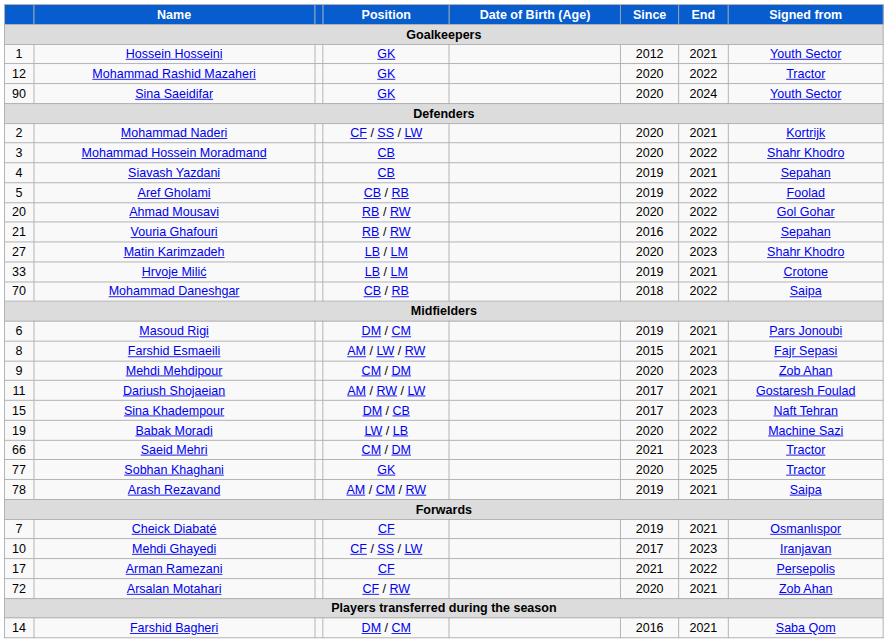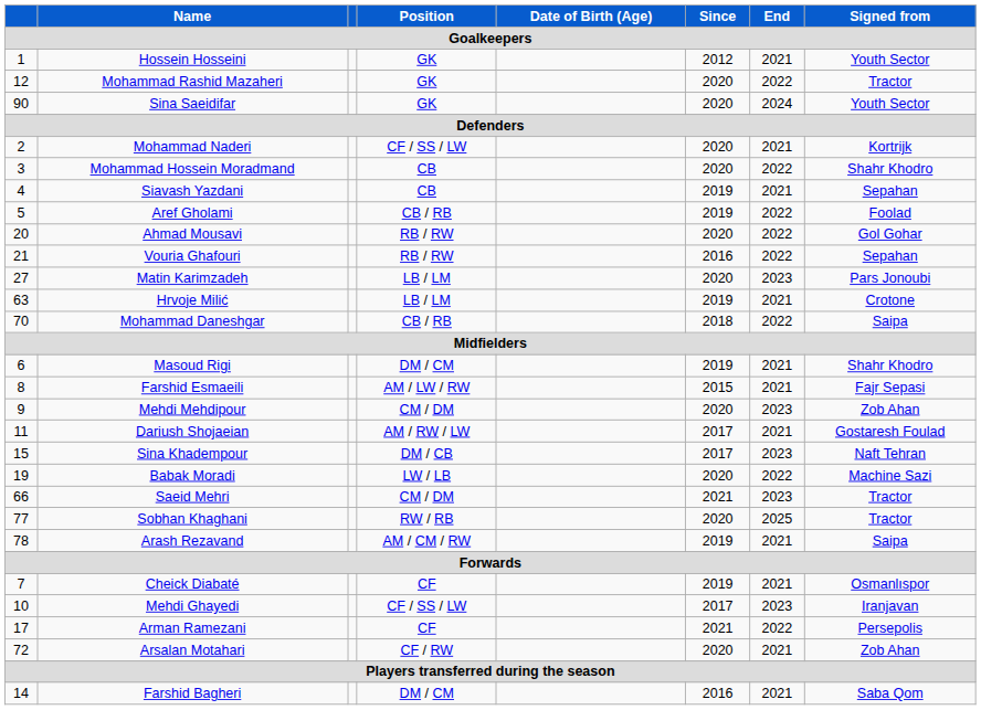 <table class="wikitable" style="text-align:center; font-size:90%; width:80%;">
 <tr>
 <th style="background:#075CCE; color:white; text-align:center;"></th>
 <th style="background:#075CCE; color:white; text-align:center;">Name</th>
 <th style="background:#075CCE; color:white; text-align:center;"></th>
 <th style="background:#075CCE; color:white; text-align:center;">Position</th>
 <th style="background:#075CCE; color:white; text-align:center;">Date of Birth (Age)</th>
 <th style="background:#075CCE; color:white; text-align:center;">Since</th>
 <th style="background:#075CCE; color:white; text-align:center;">End</th>
 <th style="background:#075CCE; color:white; text-align:center;">Signed from</th>
 </tr>
 <tr>
 <th colspan=10 style="background: #DCDCDC" align=right>Goalkeepers</th>
 </tr>
 <tr>
 <td>1</td>
 <td><a href='#'>Hossein Hosseini</a></td>
 <td></td>
 <td><a href='#'>GK</a></td>
 <td></td>
 <td>2012</td>
 <td>2021</td>
 <td> <a href='#'>Youth Sector</a></td>
 </tr>
 <tr>
 <td>12</td>
 <td><a href='#'>Mohammad Rashid Mazaheri</a></td>
 <td></td>
 <td><a href='#'>GK</a></td>
 <td></td>
 <td>2020</td>
 <td>2022</td>
 <td> <a href='#'>Tractor</a></td>
 </tr>
 <tr>
 <td>90</td>
 <td><a href='#'>Sina Saeidifar</a></td>
 <td></td>
 <td><a href='#'>GK</a></td>
 <td></td>
 <td>2020</td>
 <td>2024</td>
 <td> <a href='#'>Youth Sector</a></td>
 </tr>
 <tr>
 <th colspan=11 style="background: #DCDCDC" align=right>Defenders</th>
 </tr>
 <tr>
 <td>2</td>
 <td><a href='#'>Mohammad Naderi</a></td>
 <td></td>
 <td><a href='#'>CF</a> / <a href='#'>SS</a> / <a href='#'>LW</a></td>
 <td></td>
 <td>2020</td>
 <td>2021</td>
 <td> <a href='#'>Kortrijk</a></td>
 </tr>
 <tr>
 <td>3</td>
 <td><a href='#'>Mohammad Hossein Moradmand</a></td>
 <td></td>
 <td><a href='#'>CB</a></td>
 <td></td>
 <td>2020</td>
 <td>2022</td>
 <td> <a href='#'>Shahr Khodro</a></td>
 </tr>
 <tr>
 <td>4</td>
 <td><a href='#'>Siavash Yazdani</a></td>
 <td></td>
 <td><a href='#'>CB</a></td>
 <td></td>
 <td>2019</td>
 <td>2021</td>
 <td> <a href='#'>Sepahan</a></td>
 </tr>
 <tr>
 <td>5</td>
 <td><a href='#'>Aref Gholami</a></td>
 <td></td>
 <td><a href='#'>CB</a> / <a href='#'>RB</a></td>
 <td></td>
 <td>2019</td>
 <td>2022</td>
 <td> <a href='#'>Foolad</a></td>
 </tr>
 <tr>
 <td>20</td>
 <td><a href='#'>Ahmad Mousavi</a></td>
 <td></td>
 <td><a href='#'>RB</a> / <a href='#'>RW</a></td>
 <td></td>
 <td>2020</td>
 <td>2022</td>
 <td> <a href='#'>Gol Gohar</a></td>
 </tr>
 <tr>
 <td>21</td>
 <td><a href='#'>Vouria Ghafouri</a></td>
 <td></td>
 <td><a href='#'>RB</a> / <a href='#'>RW</a></td>
 <td></td>
 <td>2016</td>
 <td>2022</td>
 <td> <a href='#'>Sepahan</a></td>
 </tr>
 <tr>
 <td>27</td>
 <td><a href='#'>Matin Karimzadeh</a></td>
 <td></td>
 <td><a href='#'>LB</a> / <a href='#'>LM</a></td>
 <td></td>
 <td>2020</td>
 <td>2023</td>
-<td> <a href='#'>Shahr Khodro</a></td>
+<td> <a href='#'>Pars Jonoubi</a></td>
 </tr>
 <tr>
-<td>33</td>
+<td>63</td>
 <td><a href='#'>Hrvoje Milić</a></td>
 <td></td>
 <td><a href='#'>LB</a> / <a href='#'>LM</a></td>
 <td></td>
 <td>2019</td>
 <td>2021</td>
 <td> <a href='#'>Crotone</a></td>
 </tr>
 <tr>
 <td>70</td>
 <td><a href='#'>Mohammad Daneshgar</a></td>
 <td></td>
 <td><a href='#'>CB</a> / <a href='#'>RB</a></td>
 <td></td>
 <td>2018</td>
 <td>2022</td>
 <td> <a href='#'>Saipa</a></td>
 </tr>
 <tr>
 <th colspan=11 style="background: #DCDCDC" align=right>Midfielders</th>
 </tr>
 <tr>
 <td>6</td>
 <td><a href='#'>Masoud Rigi</a></td>
 <td></td>
 <td><a href='#'>DM</a> / <a href='#'>CM</a></td>
 <td></td>
 <td>2019</td>
 <td>2021</td>
-<td> <a href='#'>Pars Jonoubi</a></td>
+<td> <a href='#'>Shahr Khodro</a></td>
 </tr>
 <tr>
 <td>8</td>
 <td><a href='#'>Farshid Esmaeili</a></td>
 <td></td>
 <td><a href='#'>AM</a> / <a href='#'>LW</a> / <a href='#'>RW</a></td>
 <td></td>
 <td>2015</td>
 <td>2021</td>
 <td> <a href='#'>Fajr Sepasi</a></td>
 </tr>
 <tr>
 <td>9</td>
 <td><a href='#'>Mehdi Mehdipour</a></td>
 <td></td>
 <td><a href='#'>CM</a> / <a href='#'>DM</a></td>
 <td></td>
 <td>2020</td>
 <td>2023</td>
 <td> <a href='#'>Zob Ahan</a></td>
 </tr>
 <tr>
 <td>11</td>
 <td><a href='#'>Dariush Shojaeian</a></td>
 <td></td>
 <td><a href='#'>AM</a> / <a href='#'>RW</a> / <a href='#'>LW</a></td>
 <td></td>
 <td>2017</td>
 <td>2021</td>
 <td> <a href='#'>Gostaresh Foulad</a></td>
 </tr>
 <tr>
 <td>15</td>
 <td><a href='#'>Sina Khadempour</a></td>
 <td></td>
 <td><a href='#'>DM</a> / <a href='#'>CB</a></td>
 <td></td>
 <td>2017</td>
 <td>2023</td>
 <td> <a href='#'>Naft Tehran</a></td>
 </tr>
 <tr>
 <td>19</td>
 <td><a href='#'>Babak Moradi</a></td>
 <td></td>
 <td><a href='#'>LW</a> / <a href='#'>LB</a></td>
 <td></td>
 <td>2020</td>
 <td>2022</td>
 <td> <a href='#'>Machine Sazi</a></td>
 </tr>
 <tr>
 <td>66</td>
 <td><a href='#'>Saeid Mehri</a></td>
 <td></td>
 <td><a href='#'>CM</a> / <a href='#'>DM</a></td>
 <td></td>
 <td>2021</td>
 <td>2023</td>
 <td> <a href='#'>Tractor</a></td>
 </tr>
 <tr>
 <td>77</td>
 <td><a href='#'>Sobhan Khaghani</a></td>
 <td></td>
-<td><a href='#'>GK</a></td>
+<td><a href='#'>RW</a> / <a href='#'>RB</a></td>
 <td></td>
 <td>2020</td>
 <td>2025</td>
 <td> <a href='#'>Tractor</a></td>
 </tr>
 <tr>
 <td>78</td>
 <td><a href='#'>Arash Rezavand</a></td>
 <td></td>
 <td><a href='#'>AM</a> / <a href='#'>CM</a> / <a href='#'>RW</a></td>
 <td></td>
 <td>2019</td>
 <td>2021</td>
 <td> <a href='#'>Saipa</a></td>
 </tr>
 <tr>
 <th colspan=11 style="background: #DCDCDC" align=right>Forwards</th>
 </tr>
 <tr>
 <td>7</td>
 <td><a href='#'>Cheick Diabaté</a></td>
 <td></td>
 <td><a href='#'>CF</a></td>
 <td></td>
 <td>2019</td>
 <td>2021</td>
 <td> <a href='#'>Osmanlıspor</a></td>
 </tr>
 <tr>
 <td>10</td>
 <td><a href='#'>Mehdi Ghayedi</a></td>
 <td></td>
 <td><a href='#'>CF</a> / <a href='#'>SS</a> / <a href='#'>LW</a></td>
 <td></td>
 <td>2017</td>
 <td>2023</td>
 <td> <a href='#'>Iranjavan</a></td>
 </tr>
 <tr>
 <td>17</td>
 <td><a href='#'>Arman Ramezani</a></td>
 <td></td>
 <td><a href='#'>CF</a></td>
 <td></td>
 <td>2021</td>
 <td>2022</td>
 <td> <a href='#'>Persepolis</a></td>
 </tr>
 <tr>
 <td>72</td>
 <td><a href='#'>Arsalan Motahari</a></td>
 <td></td>
 <td><a href='#'>CF</a> / <a href='#'>RW</a></td>
 <td></td>
 <td>2020</td>
 <td>2021</td>
 <td> <a href='#'>Zob Ahan</a></td>
 </tr>
 <tr>
 <th colspan=10 style="background:#dcdcdc; text-align:center;">Players transferred during the season</th>
 </tr>
 <tr>
 <td>14</td>
 <td><a href='#'>Farshid Bagheri</a></td>
 <td></td>
 <td><a href='#'>DM</a> / <a href='#'>CM</a></td>
 <td></td>
 <td>2016</td>
 <td>2021</td>
 <td> <a href='#'>Saba Qom</a></td>
 </tr>
 </table>
